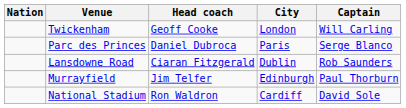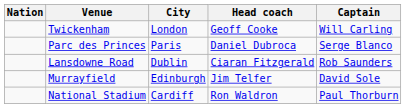 <table class="wikitable">
 <tr>
 <th><strong>Nation</strong></th>
 <th><strong>Venue</strong></th>
+<th><strong>City</strong></th>
 <th><strong>Head coach</strong></th>
-<th><strong>City</strong></th>
 <th><strong>Captain</strong></th>
 </tr>
 <tr>
 <td></td>
 <td><a href='#'>Twickenham</a></td>
+<td><a href='#'>London</a></td>
 <td><a href='#'>Geoff Cooke</a></td>
-<td><a href='#'>London</a></td>
 <td><a href='#'>Will Carling</a></td>
 </tr>
 <tr>
 <td></td>
 <td><a href='#'>Parc des Princes</a></td>
+<td><a href='#'>Paris</a></td>
 <td><a href='#'>Daniel Dubroca</a></td>
-<td><a href='#'>Paris</a></td>
 <td><a href='#'>Serge Blanco</a></td>
 </tr>
 <tr>
 <td></td>
 <td><a href='#'>Lansdowne Road</a></td>
+<td><a href='#'>Dublin</a></td>
 <td><a href='#'>Ciaran Fitzgerald</a></td>
-<td><a href='#'>Dublin</a></td>
 <td><a href='#'>Rob Saunders</a></td>
 </tr>
 <tr>
 <td></td>
 <td><a href='#'>Murrayfield</a></td>
+<td><a href='#'>Edinburgh</a></td>
 <td><a href='#'>Jim Telfer</a></td>
-<td><a href='#'>Edinburgh</a></td>
-<td><a href='#'>Paul Thorburn</a></td>
+<td><a href='#'>David Sole</a></td>
 </tr>
 <tr>
 <td></td>
 <td><a href='#'>National Stadium</a></td>
+<td><a href='#'>Cardiff</a></td>
 <td><a href='#'>Ron Waldron</a></td>
-<td><a href='#'>Cardiff</a></td>
-<td><a href='#'>David Sole</a></td>
+<td><a href='#'>Paul Thorburn</a></td>
 </tr>
 </table>
